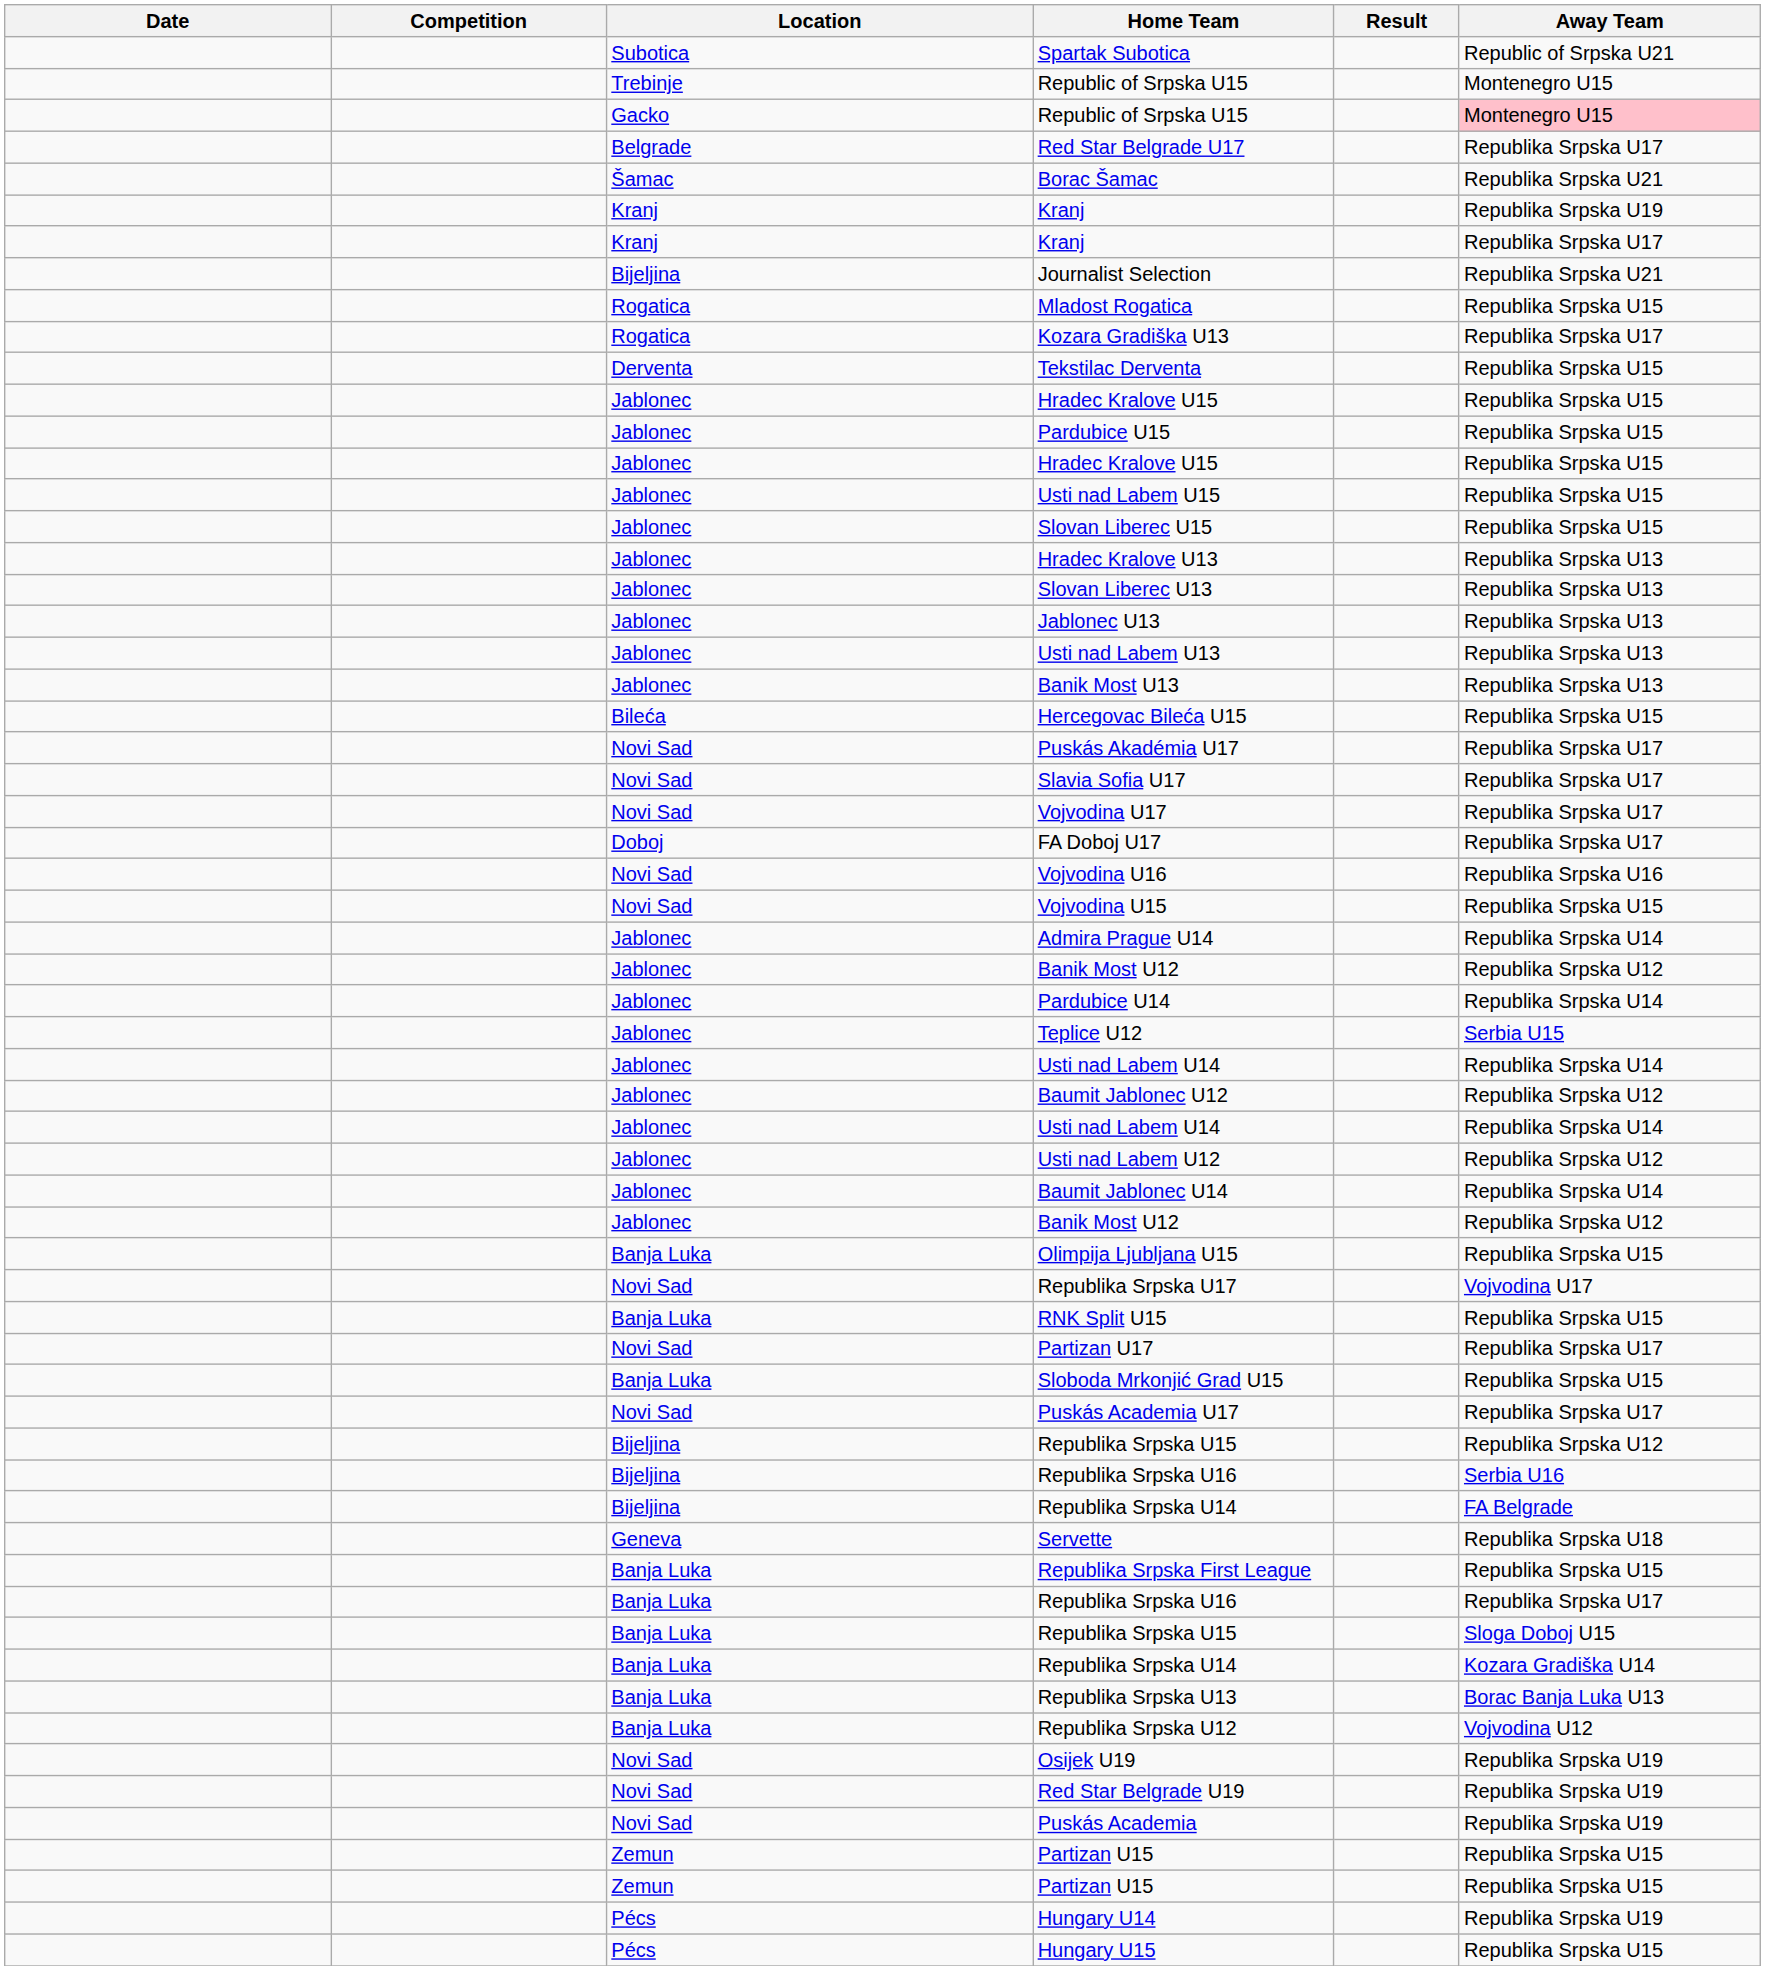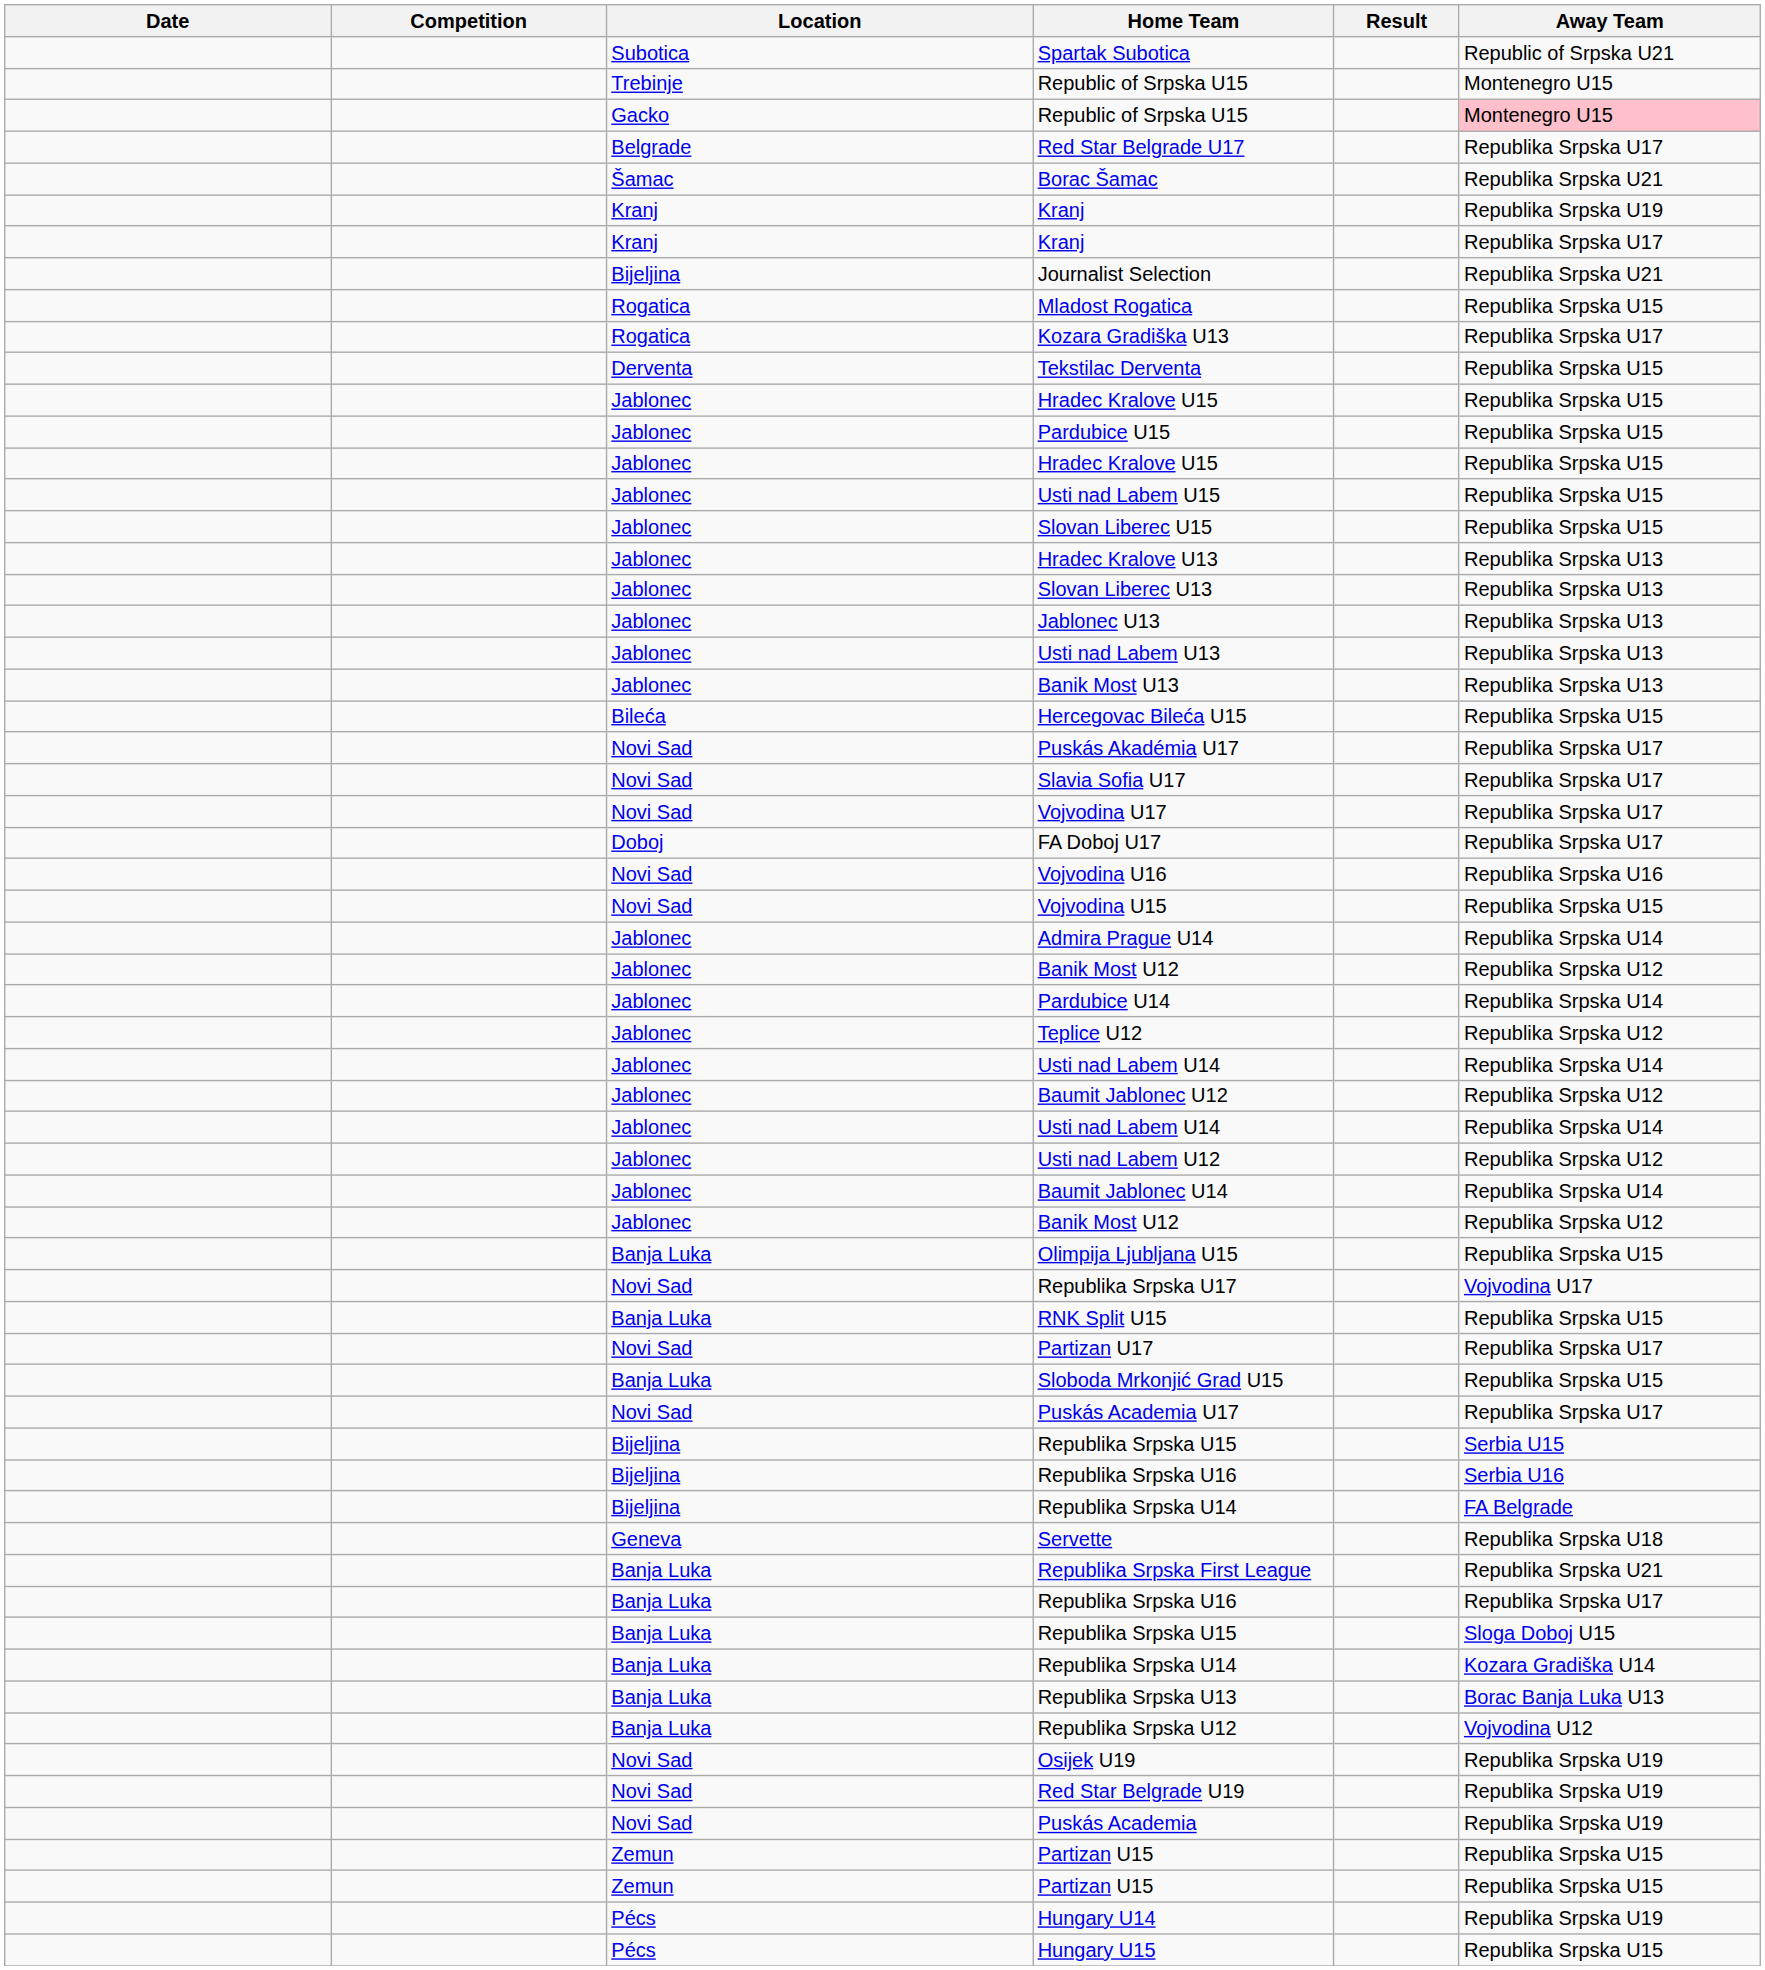 <table class="wikitable" width=100% style="font-size: 90%">
 <tr>
 <th width=13%>Date</th>
 <th width=11%>Competition</th>
 <th width=17%>Location</th>
 <th width=12%>Home Team</th>
 <th width=5%>Result</th>
 <th width=12%>Away Team</th>
 </tr>
 <tr>
 <td></td>
 <td></td>
 <td> <a href='#'>Subotica</a></td>
 <td> <a href='#'>Spartak Subotica</a></td>
 <td></td>
 <td> Republic of Srpska U21</td>
 </tr>
 <tr>
 <td></td>
 <td></td>
 <td> <a href='#'>Trebinje</a></td>
 <td> Republic of Srpska U15</td>
 <td></td>
 <td> Montenegro U15</td>
 </tr>
 <tr>
 <td></td>
 <td></td>
 <td> <a href='#'>Gacko</a></td>
 <td> Republic of Srpska U15</td>
 <td></td>
 <td style="background: pink;"> Montenegro U15</td>
 </tr>
 <tr>
 <td></td>
 <td></td>
 <td> <a href='#'>Belgrade</a></td>
 <td> <a href='#'>Red Star Belgrade U17</a></td>
 <td></td>
 <td> Republika Srpska U17</td>
 </tr>
 <tr>
 <td></td>
 <td></td>
 <td> <a href='#'>Šamac</a></td>
 <td> <a href='#'>Borac Šamac</a></td>
 <td></td>
 <td> Republika Srpska U21</td>
 </tr>
 <tr>
 <td></td>
 <td></td>
 <td> <a href='#'>Kranj</a></td>
 <td> <a href='#'>Kranj</a></td>
 <td></td>
 <td> Republika Srpska U19</td>
 </tr>
 <tr>
 <td></td>
 <td></td>
 <td> <a href='#'>Kranj</a></td>
 <td> <a href='#'>Kranj</a></td>
 <td></td>
 <td> Republika Srpska U17</td>
 </tr>
 <tr>
 <td></td>
 <td></td>
 <td> <a href='#'>Bijeljina</a></td>
 <td> Journalist Selection</td>
 <td></td>
 <td> Republika Srpska U21</td>
 </tr>
 <tr>
 <td></td>
 <td></td>
 <td> <a href='#'>Rogatica</a></td>
 <td> <a href='#'>Mladost Rogatica</a></td>
 <td></td>
 <td> Republika Srpska U15</td>
 </tr>
 <tr>
 <td></td>
 <td></td>
 <td> <a href='#'>Rogatica</a></td>
 <td> <a href='#'>Kozara Gradiška</a> U13</td>
 <td></td>
 <td> Republika Srpska U17</td>
 </tr>
 <tr>
 <td></td>
 <td></td>
 <td> <a href='#'>Derventa</a></td>
 <td> <a href='#'>Tekstilac Derventa</a></td>
 <td></td>
 <td> Republika Srpska U15</td>
 </tr>
 <tr>
 <td></td>
 <td></td>
 <td> <a href='#'>Jablonec</a></td>
 <td> <a href='#'>Hradec Kralove</a> U15</td>
 <td></td>
 <td> Republika Srpska U15</td>
 </tr>
 <tr>
 <td></td>
 <td></td>
 <td> <a href='#'>Jablonec</a></td>
 <td> <a href='#'>Pardubice</a> U15</td>
 <td></td>
 <td> Republika Srpska U15</td>
 </tr>
 <tr>
 <td></td>
 <td></td>
 <td> <a href='#'>Jablonec</a></td>
 <td> <a href='#'>Hradec Kralove</a> U15</td>
 <td></td>
 <td> Republika Srpska U15</td>
 </tr>
 <tr>
 <td></td>
 <td></td>
 <td> <a href='#'>Jablonec</a></td>
 <td> <a href='#'>Usti nad Labem</a> U15</td>
 <td></td>
 <td> Republika Srpska U15</td>
 </tr>
 <tr>
 <td></td>
 <td></td>
 <td> <a href='#'>Jablonec</a></td>
 <td> <a href='#'>Slovan Liberec</a> U15</td>
 <td></td>
 <td> Republika Srpska U15</td>
 </tr>
 <tr>
 <td></td>
 <td></td>
 <td> <a href='#'>Jablonec</a></td>
 <td> <a href='#'>Hradec Kralove</a> U13</td>
 <td></td>
 <td> Republika Srpska U13</td>
 </tr>
 <tr>
 <td></td>
 <td></td>
 <td> <a href='#'>Jablonec</a></td>
 <td> <a href='#'>Slovan Liberec</a> U13</td>
 <td></td>
 <td> Republika Srpska U13</td>
 </tr>
 <tr>
 <td></td>
 <td></td>
 <td> <a href='#'>Jablonec</a></td>
 <td> <a href='#'>Jablonec</a> U13</td>
 <td></td>
 <td> Republika Srpska U13</td>
 </tr>
 <tr>
 <td></td>
 <td></td>
 <td> <a href='#'>Jablonec</a></td>
 <td> <a href='#'>Usti nad Labem</a> U13</td>
 <td></td>
 <td> Republika Srpska U13</td>
 </tr>
 <tr>
 <td></td>
 <td></td>
 <td> <a href='#'>Jablonec</a></td>
 <td> <a href='#'>Banik Most</a> U13</td>
 <td></td>
 <td> Republika Srpska U13</td>
 </tr>
 <tr>
 <td></td>
 <td></td>
 <td> <a href='#'>Bileća</a></td>
 <td> <a href='#'>Hercegovac Bileća</a> U15</td>
 <td></td>
 <td> Republika Srpska U15</td>
 </tr>
 <tr>
 <td></td>
 <td></td>
 <td> <a href='#'>Novi Sad</a></td>
 <td> <a href='#'>Puskás Akadémia</a> U17</td>
 <td></td>
 <td> Republika Srpska U17</td>
 </tr>
 <tr>
 <td></td>
 <td></td>
 <td> <a href='#'>Novi Sad</a></td>
 <td> <a href='#'>Slavia Sofia</a> U17</td>
 <td></td>
 <td> Republika Srpska U17</td>
 </tr>
 <tr>
 <td></td>
 <td></td>
 <td> <a href='#'>Novi Sad</a></td>
 <td> <a href='#'>Vojvodina</a> U17</td>
 <td></td>
 <td> Republika Srpska U17</td>
 </tr>
 <tr>
 <td></td>
 <td></td>
 <td> <a href='#'>Doboj</a></td>
 <td> FA Doboj U17</td>
 <td></td>
 <td> Republika Srpska U17</td>
 </tr>
 <tr>
 <td></td>
 <td></td>
 <td> <a href='#'>Novi Sad</a></td>
 <td> <a href='#'>Vojvodina</a> U16</td>
 <td></td>
 <td> Republika Srpska U16</td>
 </tr>
 <tr>
 <td></td>
 <td></td>
 <td> <a href='#'>Novi Sad</a></td>
 <td> <a href='#'>Vojvodina</a> U15</td>
 <td></td>
 <td> Republika Srpska U15</td>
 </tr>
 <tr>
 <td></td>
 <td></td>
 <td> <a href='#'>Jablonec</a></td>
 <td> <a href='#'>Admira Prague</a> U14</td>
 <td></td>
 <td> Republika Srpska U14</td>
 </tr>
 <tr>
 <td></td>
 <td></td>
 <td> <a href='#'>Jablonec</a></td>
 <td> <a href='#'>Banik Most</a> U12</td>
 <td></td>
 <td> Republika Srpska U12</td>
 </tr>
 <tr>
 <td></td>
 <td></td>
 <td> <a href='#'>Jablonec</a></td>
 <td> <a href='#'>Pardubice</a> U14</td>
 <td></td>
 <td> Republika Srpska U14</td>
 </tr>
 <tr>
 <td></td>
 <td></td>
 <td> <a href='#'>Jablonec</a></td>
 <td> <a href='#'>Teplice</a> U12</td>
 <td></td>
-<td> <a href='#'>Serbia U15</a></td>
+<td> Republika Srpska U12</td>
 </tr>
 <tr>
 <td></td>
 <td></td>
 <td> <a href='#'>Jablonec</a></td>
 <td> <a href='#'>Usti nad Labem</a> U14</td>
 <td></td>
 <td> Republika Srpska U14</td>
 </tr>
 <tr>
 <td></td>
 <td></td>
 <td> <a href='#'>Jablonec</a></td>
 <td> <a href='#'>Baumit Jablonec</a> U12</td>
 <td></td>
 <td> Republika Srpska U12</td>
 </tr>
 <tr>
 <td></td>
 <td></td>
 <td> <a href='#'>Jablonec</a></td>
 <td> <a href='#'>Usti nad Labem</a> U14</td>
 <td></td>
 <td> Republika Srpska U14</td>
 </tr>
 <tr>
 <td></td>
 <td></td>
 <td> <a href='#'>Jablonec</a></td>
 <td> <a href='#'>Usti nad Labem</a> U12</td>
 <td></td>
 <td> Republika Srpska U12</td>
 </tr>
 <tr>
 <td></td>
 <td></td>
 <td> <a href='#'>Jablonec</a></td>
 <td> <a href='#'>Baumit Jablonec</a> U14</td>
 <td></td>
 <td> Republika Srpska U14</td>
 </tr>
 <tr>
 <td></td>
 <td></td>
 <td> <a href='#'>Jablonec</a></td>
 <td> <a href='#'>Banik Most</a> U12</td>
 <td></td>
 <td> Republika Srpska U12</td>
 </tr>
 <tr>
 <td></td>
 <td></td>
 <td> <a href='#'>Banja Luka</a></td>
 <td> <a href='#'>Olimpija Ljubljana</a> U15</td>
 <td></td>
 <td> Republika Srpska U15</td>
 </tr>
 <tr>
 <td></td>
 <td></td>
 <td> <a href='#'>Novi Sad</a></td>
 <td> Republika Srpska U17</td>
 <td></td>
 <td> <a href='#'>Vojvodina</a> U17</td>
 </tr>
 <tr>
 <td></td>
 <td></td>
 <td> <a href='#'>Banja Luka</a></td>
 <td> <a href='#'>RNK Split</a> U15</td>
 <td></td>
 <td> Republika Srpska U15</td>
 </tr>
 <tr>
 <td></td>
 <td></td>
 <td> <a href='#'>Novi Sad</a></td>
 <td> <a href='#'>Partizan</a> U17</td>
 <td></td>
 <td> Republika Srpska U17</td>
 </tr>
 <tr>
 <td></td>
 <td></td>
 <td> <a href='#'>Banja Luka</a></td>
 <td> <a href='#'>Sloboda Mrkonjić Grad</a> U15</td>
 <td></td>
 <td> Republika Srpska U15</td>
 </tr>
 <tr>
 <td></td>
 <td></td>
 <td> <a href='#'>Novi Sad</a></td>
 <td> <a href='#'>Puskás Academia</a> U17</td>
 <td></td>
 <td> Republika Srpska U17</td>
 </tr>
 <tr>
 <td></td>
 <td></td>
 <td> <a href='#'>Bijeljina</a></td>
 <td> Republika Srpska U15</td>
 <td></td>
-<td> Republika Srpska U12</td>
+<td> <a href='#'>Serbia U15</a></td>
 </tr>
 <tr>
 <td></td>
 <td></td>
 <td> <a href='#'>Bijeljina</a></td>
 <td> Republika Srpska U16</td>
 <td></td>
 <td> <a href='#'>Serbia U16</a></td>
 </tr>
 <tr>
 <td></td>
 <td></td>
 <td> <a href='#'>Bijeljina</a></td>
 <td> Republika Srpska U14</td>
 <td></td>
 <td> <a href='#'>FA Belgrade</a></td>
 </tr>
 <tr>
 <td></td>
 <td></td>
 <td> <a href='#'>Geneva</a></td>
 <td> <a href='#'>Servette</a></td>
 <td></td>
 <td> Republika Srpska U18</td>
 </tr>
 <tr>
 <td></td>
 <td></td>
 <td> <a href='#'>Banja Luka</a></td>
 <td> <a href='#'>Republika Srpska First League</a></td>
 <td></td>
-<td> Republika Srpska U15</td>
+<td> Republika Srpska U21</td>
 </tr>
 <tr>
 <td></td>
 <td></td>
 <td> <a href='#'>Banja Luka</a></td>
 <td> Republika Srpska U16</td>
 <td></td>
 <td> Republika Srpska U17</td>
 </tr>
 <tr>
 <td></td>
 <td></td>
 <td> <a href='#'>Banja Luka</a></td>
 <td> Republika Srpska U15</td>
 <td></td>
 <td> <a href='#'>Sloga Doboj</a> U15</td>
 </tr>
 <tr>
 <td></td>
 <td></td>
 <td> <a href='#'>Banja Luka</a></td>
 <td> Republika Srpska U14</td>
 <td></td>
 <td> <a href='#'>Kozara Gradiška</a> U14</td>
 </tr>
 <tr>
 <td></td>
 <td></td>
 <td> <a href='#'>Banja Luka</a></td>
 <td> Republika Srpska U13</td>
 <td></td>
 <td> <a href='#'>Borac Banja Luka</a> U13</td>
 </tr>
 <tr>
 <td></td>
 <td></td>
 <td> <a href='#'>Banja Luka</a></td>
 <td> Republika Srpska U12</td>
 <td></td>
 <td> <a href='#'>Vojvodina</a> U12</td>
 </tr>
 <tr>
 <td></td>
 <td></td>
 <td> <a href='#'>Novi Sad</a></td>
 <td> <a href='#'>Osijek</a> U19</td>
 <td></td>
 <td> Republika Srpska U19</td>
 </tr>
 <tr>
 <td></td>
 <td></td>
 <td> <a href='#'>Novi Sad</a></td>
 <td> <a href='#'>Red Star Belgrade</a> U19</td>
 <td></td>
 <td> Republika Srpska U19</td>
 </tr>
 <tr>
 <td></td>
 <td></td>
 <td> <a href='#'>Novi Sad</a></td>
 <td> <a href='#'>Puskás Academia</a></td>
 <td></td>
 <td> Republika Srpska U19</td>
 </tr>
 <tr>
 <td></td>
 <td></td>
 <td> <a href='#'>Zemun</a></td>
 <td> <a href='#'>Partizan</a> U15</td>
 <td></td>
 <td> Republika Srpska U15</td>
 </tr>
 <tr>
 <td></td>
 <td></td>
 <td> <a href='#'>Zemun</a></td>
 <td> <a href='#'>Partizan</a> U15</td>
 <td></td>
 <td> Republika Srpska U15</td>
 </tr>
 <tr>
 <td></td>
 <td></td>
 <td> <a href='#'>Pécs</a></td>
 <td> <a href='#'>Hungary U14</a></td>
 <td></td>
 <td> Republika Srpska U19</td>
 </tr>
 <tr>
 <td></td>
 <td></td>
 <td> <a href='#'>Pécs</a></td>
 <td> <a href='#'>Hungary U15</a></td>
 <td></td>
 <td> Republika Srpska U15</td>
 </tr>
 </table>
